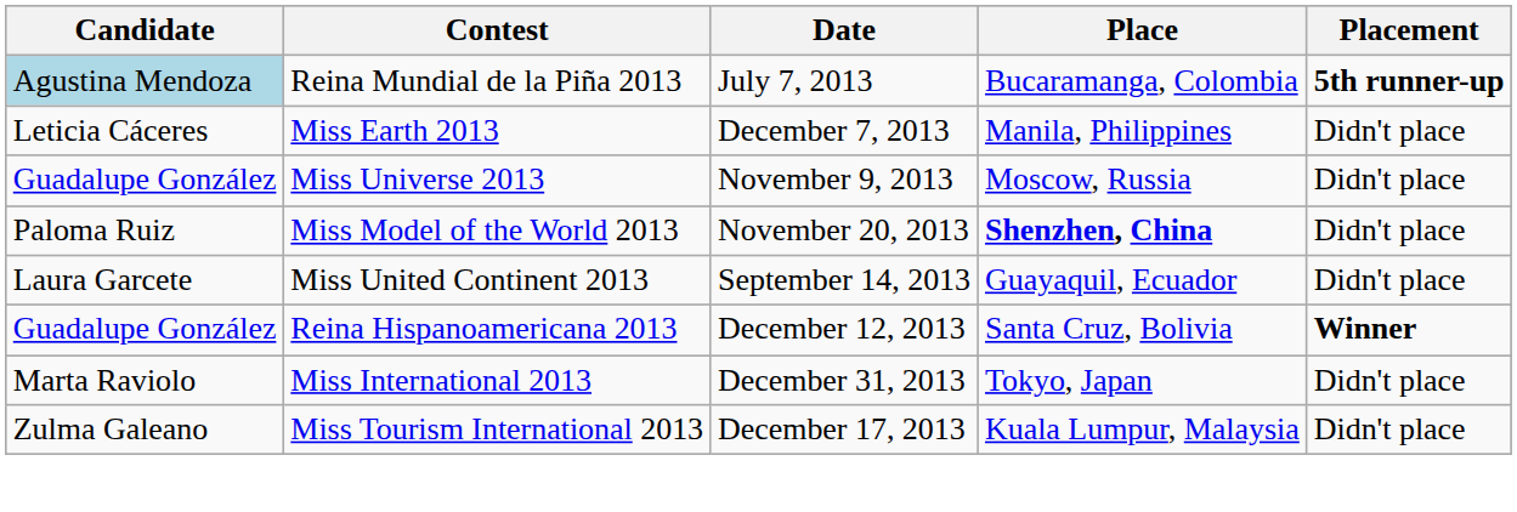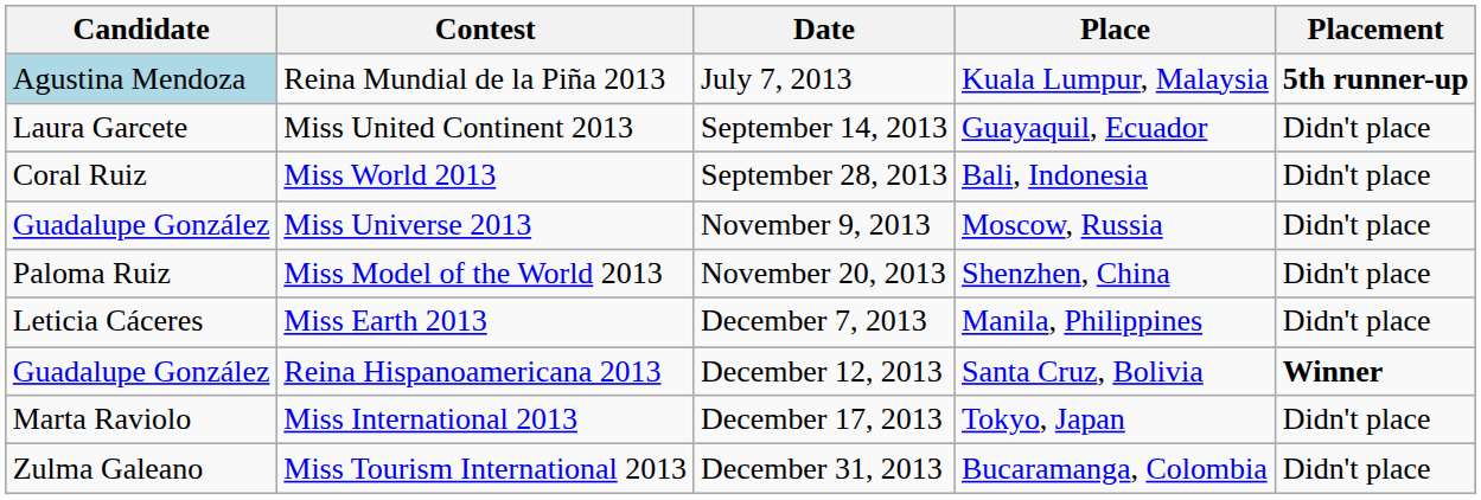 <table class="sortable wikitable">
 <tr>
 <th>Candidate</th>
 <th>Contest</th>
 <th>Date</th>
 <th>Place</th>
 <th>Placement</th>
 </tr>
 <tr>
 <td style="background: lightblue;">Agustina Mendoza</td>
 <td>Reina Mundial de la Piña 2013</td>
 <td>July 7, 2013</td>
-<td> <a href='#'>Bucaramanga</a>, <a href='#'>Colombia</a></td>
+<td> <a href='#'>Kuala Lumpur</a>, <a href='#'>Malaysia</a></td>
 <td><strong>5th runner-up</strong></td>
 </tr>
 <tr>
-<td>Leticia Cáceres</td>
-<td><a href='#'>Miss Earth 2013</a></td>
-<td>December 7, 2013</td>
-<td> <a href='#'>Manila</a>, <a href='#'>Philippines</a></td>
+<td>Laura Garcete</td>
+<td>Miss United Continent 2013</td>
+<td>September 14, 2013</td>
+<td> <a href='#'>Guayaquil</a>, <a href='#'>Ecuador</a></td>
+<td>Didn't place</td>
+</tr>
+<tr>
+<td>Coral Ruiz</td>
+<td><a href='#'>Miss World 2013</a></td>
+<td>September 28, 2013</td>
+<td> <a href='#'>Bali</a>, <a href='#'>Indonesia</a></td>
 <td>Didn't place</td>
 </tr>
 <tr>
 <td><a href='#'>Guadalupe González</a></td>
 <td><a href='#'>Miss Universe 2013</a></td>
 <td>November 9, 2013</td>
 <td> <a href='#'>Moscow</a>, <a href='#'>Russia</a></td>
 <td>Didn't place</td>
 </tr>
 <tr>
 <td>Paloma Ruiz</td>
 <td><a href='#'>Miss Model of the World</a> 2013</td>
 <td>November 20, 2013</td>
-<td><strong> <a href='#'>Shenzhen</a>, <a href='#'>China</a></strong></td>
+<td> <a href='#'>Shenzhen</a>, <a href='#'>China</a></td>
 <td>Didn't place</td>
 </tr>
 <tr>
-<td>Laura Garcete</td>
-<td>Miss United Continent 2013</td>
-<td>September 14, 2013</td>
-<td> <a href='#'>Guayaquil</a>, <a href='#'>Ecuador</a></td>
+<td>Leticia Cáceres</td>
+<td><a href='#'>Miss Earth 2013</a></td>
+<td>December 7, 2013</td>
+<td> <a href='#'>Manila</a>, <a href='#'>Philippines</a></td>
 <td>Didn't place</td>
 </tr>
 <tr>
 <td><a href='#'>Guadalupe González</a></td>
 <td><a href='#'>Reina Hispanoamericana 2013</a></td>
 <td>December 12, 2013</td>
 <td> <a href='#'>Santa Cruz</a>, <a href='#'>Bolivia</a></td>
 <td><strong>Winner</strong></td>
 </tr>
 <tr>
 <td>Marta Raviolo</td>
 <td><a href='#'>Miss International 2013</a></td>
-<td>December 31, 2013</td>
+<td>December 17, 2013</td>
 <td> <a href='#'>Tokyo</a>, <a href='#'>Japan</a></td>
 <td>Didn't place</td>
 </tr>
 <tr>
 <td>Zulma Galeano</td>
 <td><a href='#'>Miss Tourism International</a> 2013</td>
-<td>December 17, 2013</td>
-<td> <a href='#'>Kuala Lumpur</a>, <a href='#'>Malaysia</a></td>
+<td>December 31, 2013</td>
+<td> <a href='#'>Bucaramanga</a>, <a href='#'>Colombia</a></td>
 <td>Didn't place</td>
 </tr>
 </table>
